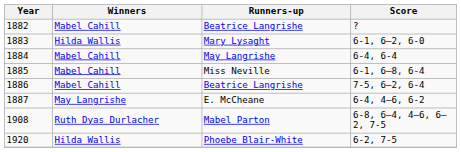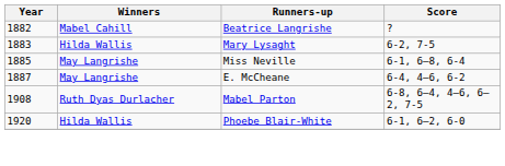 <table class="wikitable" style="font-size:95%;">
 <tr>
 <th style="width:60px;">Year</th>
 <th style="width:200px;">Winners</th>
 <th style="width:200px;">Runners-up</th>
 <th style="width:140px;">Score</th>
 </tr>
 <tr>
 <td>1882</td>
 <td> <a href='#'>Mabel Cahill</a></td>
 <td> <a href='#'>Beatrice Langrishe</a></td>
 <td>?</td>
 </tr>
 <tr>
 <td>1883</td>
 <td> <a href='#'>Hilda Wallis</a></td>
 <td> <a href='#'>Mary Lysaght </a></td>
-<td>6-1, 6–2, 6-0</td>
-</tr>
-<tr>
-<td>1884</td>
-<td> <a href='#'>Mabel Cahill</a></td>
-<td> <a href='#'>May Langrishe</a></td>
-<td>6-4, 6-4</td>
+<td>6-2, 7-5</td>
 </tr>
 <tr>
 <td>1885</td>
-<td> <a href='#'>Mabel Cahill</a></td>
+<td> <a href='#'>May Langrishe</a></td>
 <td> Miss Neville</td>
 <td>6-1, 6–8, 6-4</td>
-</tr>
-<tr>
-<td>1886</td>
-<td> <a href='#'>Mabel Cahill</a></td>
-<td> <a href='#'>Beatrice Langrishe</a></td>
-<td>7-5, 6–2, 6-4</td>
 </tr>
 <tr>
 <td>1887</td>
 <td> <a href='#'>May Langrishe</a></td>
 <td> E. McCheane</td>
 <td>6-4, 4–6, 6-2</td>
 </tr>
 <tr>
 <td>1908</td>
 <td>  <a href='#'>Ruth Dyas Durlacher</a></td>
 <td> <a href='#'>Mabel Parton</a></td>
 <td>6-8, 6–4, 4–6, 6–2, 7-5</td>
 </tr>
 <tr>
 <td>1920</td>
 <td> <a href='#'>Hilda Wallis</a></td>
 <td> <a href='#'>Phoebe Blair-White</a></td>
-<td>6-2, 7-5</td>
+<td>6-1, 6–2, 6-0</td>
 </tr>
 <tr>
 </tr>
 </table>
